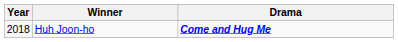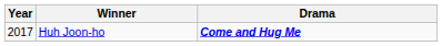 <table class="wikitable" style="width:600px">
 <tr>
 <th width=10>Year</th>
 <th>Winner</th>
 <th>Drama</th>
 </tr>
 <tr>
-<td>2018</td>
+<td>2017</td>
 <td><a href='#'>Huh Joon-ho</a></td>
 <td><strong><em><a href='#'>Come and Hug Me</a></em></strong></td>
 </tr>
 </table>
